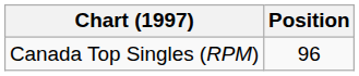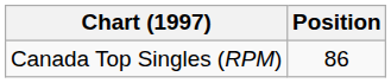 <table class="wikitable sortable">
 <tr>
 <th>Chart (1997)</th>
 <th>Position</th>
 </tr>
 <tr>
 <td align="left">Canada Top Singles (<em>RPM</em>)</td>
-<td align="center">96</td>
+<td align="center">86</td>
 </tr>
 </table>
